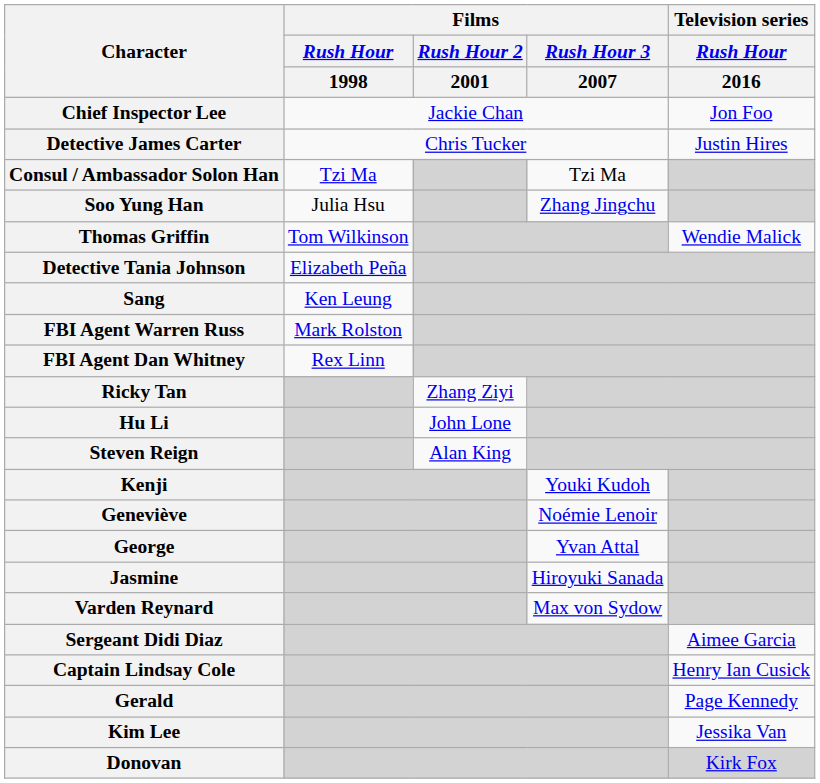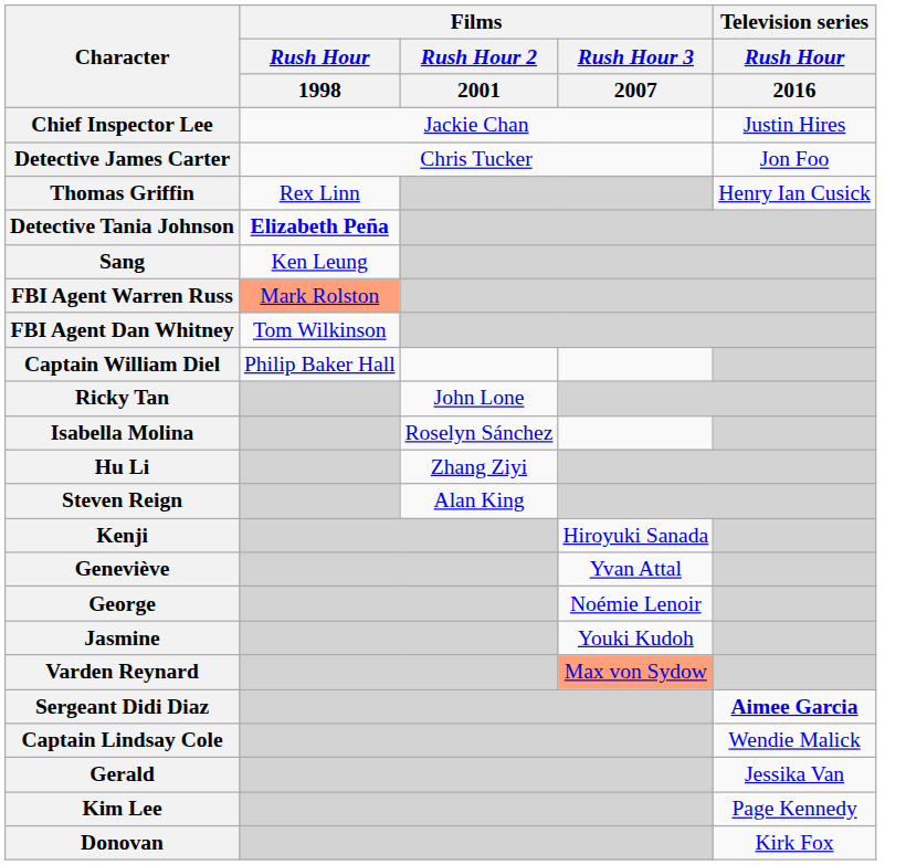 <table class="wikitable" style="text-align: center;">
 <tr>
 <th rowspan="3">Character</th>
 <th colspan="3">Films</th>
 <th>Television series</th>
 </tr>
 <tr>
 <th><em><a href='#'>Rush Hour</a></em></th>
 <th><em><a href='#'>Rush Hour 2</a></em></th>
 <th><em><a href='#'>Rush Hour 3</a></em></th>
 <th><em><a href='#'>Rush Hour</a></em></th>
 </tr>
 <tr>
 <th>1998</th>
 <th>2001</th>
 <th>2007</th>
 <th>2016</th>
 </tr>
 <tr>
 <th>Chief Inspector Lee</th>
 <td colspan="3"><a href='#'>Jackie Chan</a></td>
-<td><a href='#'>Jon Foo</a></td>
+<td><a href='#'>Justin Hires</a></td>
 </tr>
 <tr>
 <th>Detective James Carter</th>
 <td colspan="3"><a href='#'>Chris Tucker</a></td>
-<td><a href='#'>Justin Hires</a></td>
-</tr>
-<tr>
-<th>Consul / Ambassador Solon Han</th>
-<td><a href='#'>Tzi Ma</a></td>
-<td style="background: #D3D3D3;"></td>
-<td>Tzi Ma</td>
-<td style="background: #D3D3D3;"></td>
-</tr>
-<tr>
-<th>Soo Yung Han</th>
-<td>Julia Hsu</td>
-<td style="background: #D3D3D3;"></td>
-<td><a href='#'>Zhang Jingchu</a></td>
-<td style="background: #D3D3D3;"></td>
+<td><a href='#'>Jon Foo</a></td>
 </tr>
 <tr>
 <th>Thomas Griffin<br></th>
-<td><a href='#'>Tom Wilkinson</a></td>
+<td><a href='#'>Rex Linn</a></td>
 <td colspan="2" style="background: #D3D3D3;"></td>
-<td><a href='#'>Wendie Malick</a></td>
+<td><a href='#'>Henry Ian Cusick</a></td>
 </tr>
 <tr>
 <th>Detective Tania Johnson</th>
-<td><a href='#'>Elizabeth Peña</a></td>
+<td><strong><a href='#'>Elizabeth Peña</a></strong></td>
 <td colspan="3" style="background: #D3D3D3;"></td>
 </tr>
 <tr>
 <th>Sang</th>
 <td><a href='#'>Ken Leung</a></td>
 <td colspan="3" style="background: #D3D3D3;"></td>
 </tr>
 <tr>
 <th>FBI Agent Warren Russ</th>
-<td><a href='#'>Mark Rolston</a></td>
+<td style="background: lightsalmon;"><a href='#'>Mark Rolston</a></td>
 <td colspan="3" style="background: #D3D3D3;"></td>
 </tr>
 <tr>
 <th>FBI Agent Dan Whitney</th>
-<td><a href='#'>Rex Linn</a></td>
+<td><a href='#'>Tom Wilkinson</a></td>
 <td colspan="3" style="background: #D3D3D3;"></td>
+</tr>
+<tr>
+<th>Captain William Diel</th>
+<td><a href='#'>Philip Baker Hall</a></td>
+<td></td>
+<td></td>
+<td style="background: #D3D3D3;"></td>
 </tr>
 <tr>
 <th>Ricky Tan</th>
 <td style="background: #D3D3D3;"></td>
-<td><a href='#'>Zhang Ziyi</a></td>
+<td><a href='#'>John Lone</a></td>
 <td colspan="2" style="background: #D3D3D3;"></td>
+</tr>
+<tr>
+<th>Isabella Molina</th>
+<td style="background: #D3D3D3;"></td>
+<td><a href='#'>Roselyn Sánchez</a></td>
+<td></td>
+<td style="background: #D3D3D3;"></td>
 </tr>
 <tr>
 <th>Hu Li</th>
 <td style="background: #D3D3D3;"></td>
-<td><a href='#'>John Lone</a></td>
+<td><a href='#'>Zhang Ziyi</a></td>
 <td colspan="2" style="background: #D3D3D3;"></td>
 </tr>
 <tr>
 <th>Steven Reign</th>
 <td style="background: #D3D3D3;"></td>
 <td><a href='#'>Alan King</a></td>
 <td colspan="2" style="background: #D3D3D3;"></td>
 </tr>
 <tr>
 <th>Kenji</th>
 <td colspan="2" style="background: #D3D3D3;"></td>
-<td><a href='#'>Youki Kudoh</a></td>
+<td><a href='#'>Hiroyuki Sanada</a></td>
 <td style="background: #D3D3D3;"></td>
 </tr>
 <tr>
 <th>Geneviève</th>
 <td colspan="2" style="background: #D3D3D3;"></td>
-<td><a href='#'>Noémie Lenoir</a></td>
+<td><a href='#'>Yvan Attal</a></td>
 <td style="background: #D3D3D3;"></td>
 </tr>
 <tr>
 <th>George</th>
 <td colspan="2" style="background: #D3D3D3;"></td>
-<td><a href='#'>Yvan Attal</a></td>
+<td><a href='#'>Noémie Lenoir</a></td>
 <td style="background: #D3D3D3;"></td>
 </tr>
 <tr>
 <th>Jasmine<br></th>
 <td colspan="2" style="background: #D3D3D3;"></td>
-<td><a href='#'>Hiroyuki Sanada</a></td>
+<td><a href='#'>Youki Kudoh</a></td>
 <td style="background: #D3D3D3;"></td>
 </tr>
 <tr>
 <th>Varden Reynard</th>
 <td colspan="2" style="background: #D3D3D3;"></td>
-<td><a href='#'>Max von Sydow</a></td>
+<td style="background: lightsalmon;"><a href='#'>Max von Sydow</a></td>
 <td style="background: #D3D3D3;"></td>
 </tr>
 <tr>
 <th>Sergeant Didi Diaz</th>
 <td colspan="3" style="background: #D3D3D3;"></td>
-<td><a href='#'>Aimee Garcia</a></td>
+<td><strong><a href='#'>Aimee Garcia</a></strong></td>
 </tr>
 <tr>
 <th>Captain Lindsay Cole</th>
 <td colspan="3" style="background: #D3D3D3;"></td>
-<td><a href='#'>Henry Ian Cusick</a></td>
+<td><a href='#'>Wendie Malick</a></td>
 </tr>
 <tr>
 <th>Gerald</th>
 <td colspan="3" style="background: #D3D3D3;"></td>
-<td><a href='#'>Page Kennedy</a></td>
+<td><a href='#'>Jessika Van</a></td>
 </tr>
 <tr>
 <th>Kim Lee</th>
 <td colspan="3" style="background: #D3D3D3;"></td>
-<td><a href='#'>Jessika Van</a></td>
+<td><a href='#'>Page Kennedy</a></td>
 </tr>
 <tr>
 <th>Donovan</th>
 <td colspan="3" style="background: #D3D3D3;"></td>
-<td style="background: lightgrey;"><a href='#'>Kirk Fox</a></td>
+<td><a href='#'>Kirk Fox</a></td>
 </tr>
 </table>
